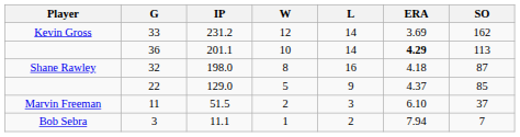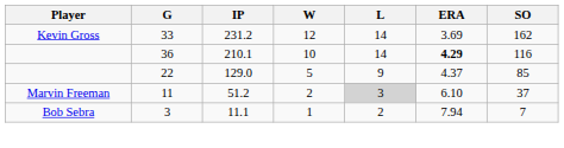 <table class="wikitable sortable">
 <tr>
 <th bgcolor="#DDDDFF" width="16%">Player</th>
 <th bgcolor="#DDDDFF" width="9%">G</th>
 <th bgcolor="#DDDDFF" width="9%">IP</th>
 <th bgcolor="#DDDDFF" width="9%">W</th>
 <th bgcolor="#DDDDFF" width="9%">L</th>
 <th bgcolor="#DDDDFF" width="9%">ERA</th>
 <th bgcolor="#DDDDFF" width="9%">SO</th>
 </tr>
 <tr align="center">
 <td><a href='#'>Kevin Gross</a></td>
 <td>33</td>
 <td>231.2</td>
 <td>12</td>
 <td>14</td>
 <td>3.69</td>
 <td>162</td>
 </tr>
 <tr align=center>
 <td></td>
 <td>36</td>
-<td>201.1</td>
+<td>210.1</td>
 <td>10</td>
 <td>14</td>
 <td><strong>4.29</strong></td>
-<td>113</td>
-</tr>
-<tr align="center">
-<td><a href='#'>Shane Rawley</a></td>
-<td>32</td>
-<td>198.0</td>
-<td>8</td>
-<td>16</td>
-<td>4.18</td>
-<td>87</td>
+<td>116</td>
 </tr>
 <tr align=center>
 <td></td>
 <td>22</td>
 <td>129.0</td>
 <td>5</td>
 <td>9</td>
 <td>4.37</td>
 <td>85</td>
 </tr>
 <tr align="center">
 <td><a href='#'>Marvin Freeman</a></td>
 <td>11</td>
-<td>51.5</td>
+<td>51.2</td>
 <td>2</td>
-<td>3</td>
+<td style="background: lightgrey;">3</td>
 <td>6.10</td>
 <td>37</td>
 </tr>
 <tr align=center>
 <td><a href='#'>Bob Sebra</a></td>
 <td>3</td>
 <td>11.1</td>
 <td>1</td>
 <td>2</td>
 <td>7.94</td>
 <td>7</td>
 </tr>
 </table>
